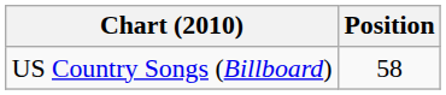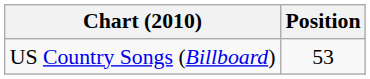 <table class="wikitable sortable">
 <tr>
 <th scope="col">Chart (2010)</th>
 <th scope="col">Position</th>
 </tr>
 <tr>
 <td>US <a href='#'>Country Songs</a> (<em><a href='#'>Billboard</a></em>)</td>
-<td align="center">58</td>
+<td align="center">53</td>
 </tr>
 </table>
